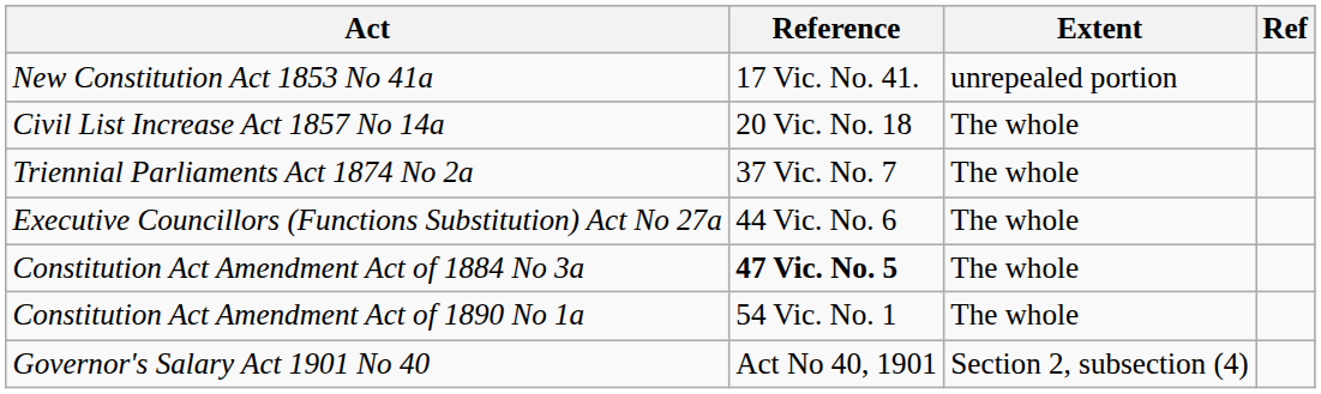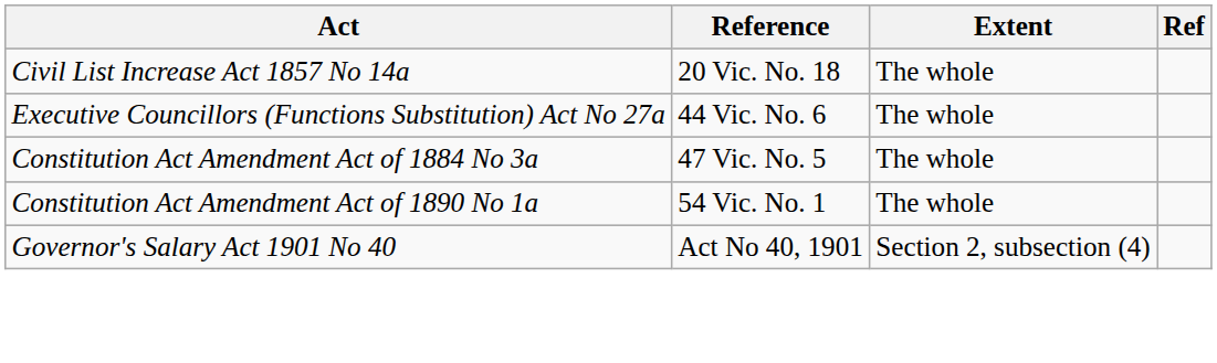 <table class="wikitable mw-collapsible mw-collapsed">
 <tr>
 <th>Act</th>
 <th>Reference</th>
 <th>Extent</th>
 <th>Ref</th>
 </tr>
 <tr>
-<td><em>New Constitution Act 1853 No 41a</em></td>
-<td>17 Vic. No. 41.</td>
-<td>unrepealed portion</td>
-<td></td>
-</tr>
-<tr>
 <td><em>Civil List Increase Act 1857 No 14a</em></td>
 <td>20 Vic. No. 18</td>
-<td>The whole</td>
-<td></td>
-</tr>
-<tr>
-<td><em>Triennial Parliaments Act 1874 No 2a</em></td>
-<td>37 Vic. No. 7</td>
 <td>The whole</td>
 <td></td>
 </tr>
 <tr>
 <td><em>Executive Councillors (Functions Substitution) Act No 27a</em></td>
 <td>44 Vic. No. 6</td>
 <td>The whole</td>
 <td></td>
 </tr>
 <tr>
 <td><em>Constitution Act Amendment Act of 1884 No 3a</em></td>
-<td><strong>47 Vic. No. 5</strong></td>
+<td>47 Vic. No. 5</td>
 <td>The whole</td>
 <td></td>
 </tr>
 <tr>
 <td><em>Constitution Act Amendment Act of 1890 No 1a</em></td>
 <td>54 Vic. No. 1</td>
 <td>The whole</td>
 <td></td>
 </tr>
 <tr>
 <td><em>Governor's Salary Act 1901 No 40</em></td>
 <td>Act No 40, 1901</td>
 <td>Section 2, subsection (4)</td>
 <td></td>
 </tr>
 </table>
